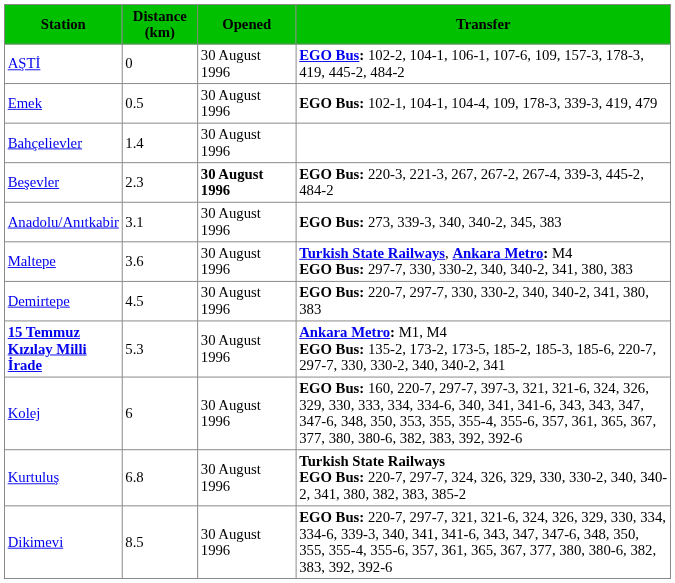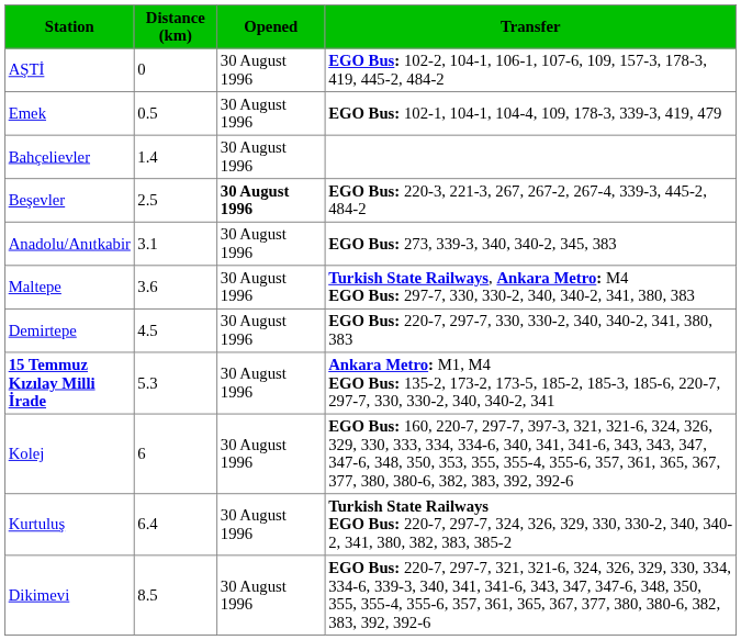 <table class="toccolours" border="1" cellpadding="3" style="border-collapse:collapse">
 <tr style="background:#00C000;">
 <th width=100>Station</th>
 <th width=75>Distance<br>(km)</th>
 <th width=100>Opened</th>
 <th width=400>Transfer</th>
 </tr>
 <tr>
 <td><a href='#'>AŞTİ</a></td>
 <td>0</td>
 <td>30 August 1996</td>
 <td><strong><a href='#'>EGO Bus</a>:</strong> 102-2, 104-1, 106-1, 107-6, 109, 157-3, 178-3, 419, 445-2, 484-2</td>
 </tr>
 <tr>
 <td><a href='#'>Emek</a></td>
 <td>0.5</td>
 <td>30 August 1996</td>
 <td><strong>EGO Bus:</strong> 102-1, 104-1, 104-4, 109, 178-3, 339-3, 419, 479</td>
 </tr>
 <tr>
 <td><a href='#'>Bahçelievler</a></td>
 <td>1.4</td>
 <td>30 August 1996</td>
 <td></td>
 </tr>
 <tr>
 <td><a href='#'>Beşevler</a></td>
-<td>2.3</td>
+<td>2.5</td>
 <td><strong>30 August 1996</strong></td>
 <td><strong>EGO Bus:</strong> 220-3, 221-3, 267, 267-2, 267-4, 339-3, 445-2, 484-2</td>
 </tr>
 <tr>
 <td><a href='#'>Anadolu/Anıtkabir</a></td>
 <td>3.1</td>
 <td>30 August 1996</td>
 <td><strong>EGO Bus:</strong> 273, 339-3, 340, 340-2, 345, 383</td>
 </tr>
 <tr>
 <td><a href='#'>Maltepe</a></td>
 <td>3.6</td>
 <td>30 August 1996</td>
 <td> <strong><a href='#'>Turkish State Railways</a></strong>,  <strong><a href='#'>Ankara Metro</a>:</strong> M4<br><strong>EGO Bus:</strong> 297-7, 330, 330-2, 340, 340-2, 341, 380, 383</td>
 </tr>
 <tr>
 <td><a href='#'>Demirtepe</a></td>
 <td>4.5</td>
 <td>30 August 1996</td>
 <td><strong>EGO Bus:</strong> 220-7, 297-7, 330, 330-2, 340, 340-2, 341, 380, 383</td>
 </tr>
 <tr>
 <td><strong><a href='#'>15 Temmuz Kızılay Milli İrade</a></strong></td>
 <td>5.3</td>
 <td>30 August 1996</td>
 <td> <strong><a href='#'>Ankara Metro</a>:</strong> M1, M4<br><strong>EGO Bus:</strong> 135-2, 173-2, 173-5, 185-2, 185-3, 185-6, 220-7, 297-7, 330, 330-2, 340, 340-2, 341</td>
 </tr>
 <tr>
 <td><a href='#'>Kolej</a></td>
 <td>6</td>
 <td>30 August 1996</td>
 <td><strong>EGO Bus:</strong> 160, 220-7, 297-7, 397-3, 321, 321-6, 324, 326, 329, 330, 333, 334, 334-6, 340, 341, 341-6, 343, 343, 347, 347-6, 348, 350, 353, 355, 355-4, 355-6, 357, 361, 365, 367, 377, 380, 380-6, 382, 383, 392, 392-6</td>
 </tr>
 <tr>
 <td><a href='#'>Kurtuluş</a></td>
-<td>6.8</td>
+<td>6.4</td>
 <td>30 August 1996</td>
 <td> <strong>Turkish State Railways</strong><br><strong>EGO Bus:</strong> 220-7, 297-7, 324, 326, 329, 330, 330-2, 340, 340-2, 341, 380, 382, 383, 385-2</td>
 </tr>
 <tr>
 <td><a href='#'>Dikimevi</a></td>
 <td>8.5</td>
 <td>30 August 1996</td>
 <td><strong>EGO Bus:</strong> 220-7, 297-7, 321, 321-6, 324, 326, 329, 330, 334, 334-6, 339-3, 340, 341, 341-6, 343, 347, 347-6, 348, 350, 355, 355-4, 355-6, 357, 361, 365, 367, 377, 380, 380-6, 382, 383, 392, 392-6</td>
 </tr>
 </table>
